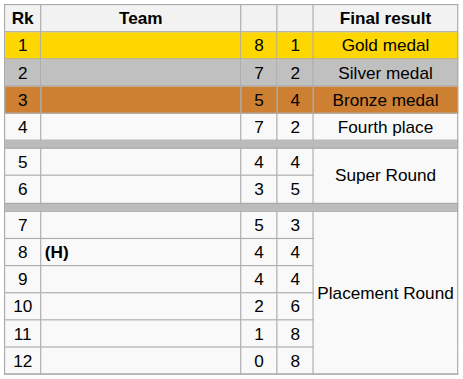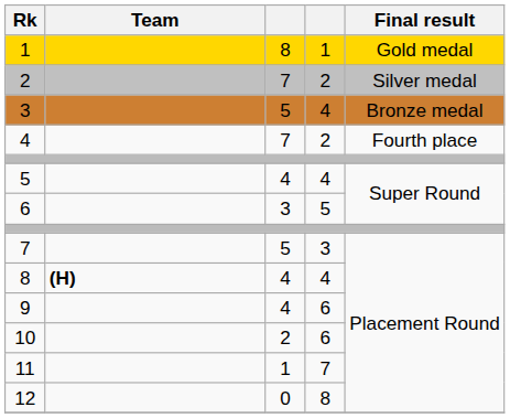 <table class=wikitable style="text-align:center; font-size:95%">
 <tr>
 <th width=25>Rk</th>
 <th width=170>Team</th>
 <th width=25></th>
 <th width=25></th>
 <th>Final result</th>
 </tr>
 <tr>
 <td style="background-color:#FFD700">1</td>
 <td align=left style="background-color:#FFD700"></td>
 <td style="background-color:#FFD700">8</td>
 <td style="background-color:#FFD700">1</td>
 <td style="background-color:#FFD700">Gold medal</td>
 </tr>
 <tr>
 <td style="background-color:#C0C0C0">2</td>
 <td align=left style="background-color:#C0C0C0"></td>
 <td style="background-color:#C0C0C0">7</td>
 <td style="background-color:#C0C0C0">2</td>
 <td style="background-color:#C0C0C0">Silver medal</td>
 </tr>
 <tr>
 <td style="background-color:#CD7F32">3</td>
 <td align=left style="background-color:#CD7F32"></td>
 <td style="background-color:#CD7F32">5</td>
 <td style="background-color:#CD7F32">4</td>
 <td style="background-color:#CD7F32">Bronze medal</td>
 </tr>
 <tr>
 <td>4</td>
 <td align=left></td>
 <td>7</td>
 <td>2</td>
 <td>Fourth place</td>
 </tr>
 <tr>
 <td colspan=5; style="background-color:#bbbbbb"></td>
 </tr>
 <tr>
 <td>5</td>
 <td align=left></td>
 <td>4</td>
 <td>4</td>
 <td rowspan=2>Super Round</td>
 </tr>
 <tr>
 <td>6</td>
 <td align=left></td>
 <td>3</td>
 <td>5</td>
 </tr>
 <tr>
 <td colspan=5; style="background-color:#bbbbbb"></td>
 </tr>
 <tr>
 <td>7</td>
 <td align=left></td>
 <td>5</td>
 <td>3</td>
 <td rowspan=6>Placement Round</td>
 </tr>
 <tr>
 <td>8</td>
 <td align=left> <strong>(H)</strong></td>
 <td>4</td>
 <td>4</td>
 </tr>
 <tr>
 <td>9</td>
 <td align=left></td>
 <td>4</td>
-<td>4</td>
+<td>6</td>
 </tr>
 <tr>
 <td>10</td>
 <td align=left></td>
 <td>2</td>
 <td>6</td>
 </tr>
 <tr>
 <td>11</td>
 <td align=left></td>
 <td>1</td>
-<td>8</td>
+<td>7</td>
 </tr>
 <tr>
 <td>12</td>
 <td align=left></td>
 <td>0</td>
 <td>8</td>
 </tr>
 <tr>
 </tr>
 </table>
